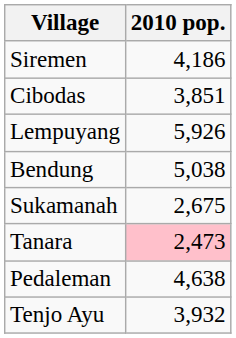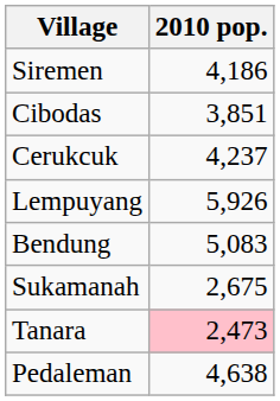 <table class=wikitable>
 <tr>
 <th>Village</th>
 <th>2010 pop.</th>
 </tr>
 <tr>
 <td>Siremen</td>
 <td style="text-align:right;">4,186</td>
 </tr>
 <tr>
 <td>Cibodas</td>
 <td style="text-align:right;">3,851</td>
 </tr>
 <tr>
+<td>Cerukcuk</td>
+<td style="text-align:right;">4,237</td>
+</tr>
+<tr>
 <td>Lempuyang</td>
 <td style="text-align:right;">5,926</td>
 </tr>
 <tr>
 <td>Bendung</td>
-<td style="text-align:right;">5,038</td>
+<td style="text-align:right;">5,083</td>
 </tr>
 <tr>
 <td>Sukamanah</td>
 <td style="text-align:right;">2,675</td>
 </tr>
 <tr>
 <td>Tanara</td>
 <td style="background: pink; text-align:right;">2,473</td>
 </tr>
 <tr>
 <td>Pedaleman</td>
 <td style="text-align:right;">4,638</td>
 </tr>
-<tr>
-<td>Tenjo Ayu</td>
-<td style="text-align:right;">3,932</td>
-</tr>
 </table>
